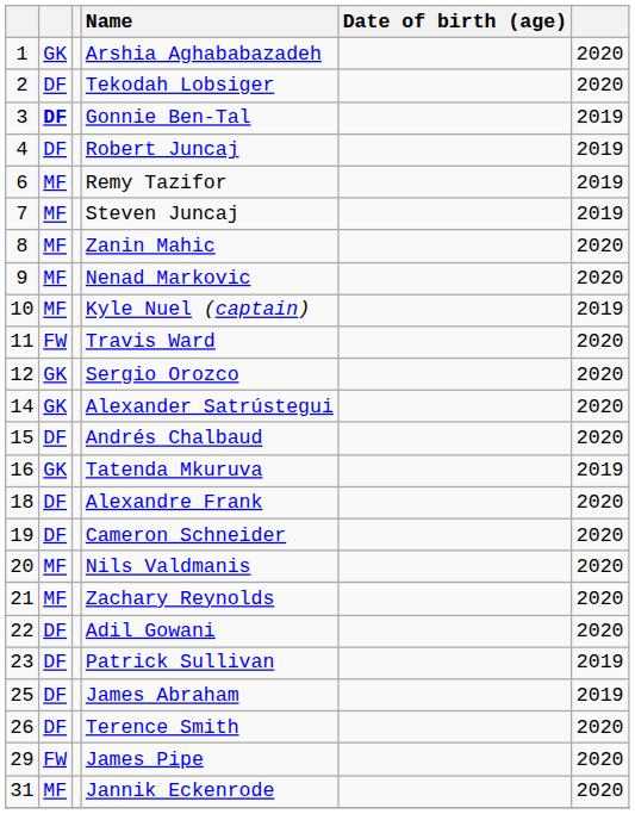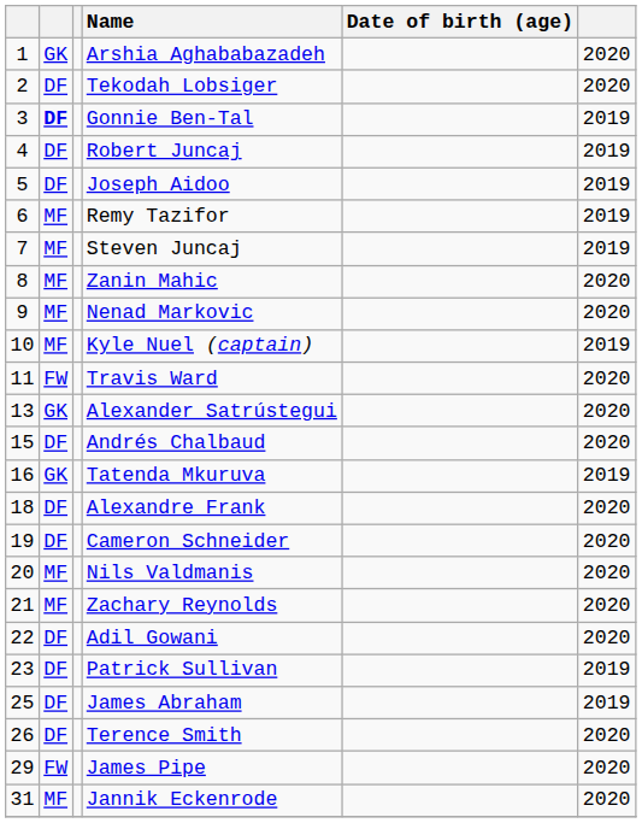 <table class="wikitable sortable" style="text-align:center;">
 <tr>
 <th></th>
 <th></th>
 <th></th>
 <th style="text-align:left;">Name</th>
 <th style="text-align:left;">Date of birth (age)</th>
 <th></th>
 </tr>
 <tr>
 <td>1</td>
 <td><a href='#'>GK</a></td>
 <td></td>
 <td data-sort-value="Aghababazadeh, Arshia" style="text-align:left;"><a href='#'>Arshia Aghababazadeh</a></td>
 <td style="text-align:left;"></td>
 <td>2020</td>
 </tr>
 <tr>
 <td>2</td>
 <td><a href='#'>DF</a></td>
 <td></td>
 <td data-sort-value="Lobsiger, Tekodah" style="text-align:left;"><a href='#'>Tekodah Lobsiger</a></td>
 <td style="text-align:left;"></td>
 <td>2020</td>
 </tr>
 <tr>
 <td>3</td>
 <td><strong><a href='#'>DF</a></strong></td>
 <td></td>
 <td data-sort-value="Ben-Tal, Gonnie" style="text-align:left;"><a href='#'>Gonnie Ben-Tal</a></td>
 <td style="text-align:left;"></td>
 <td>2019</td>
 </tr>
 <tr>
 <td>4</td>
 <td><a href='#'>DF</a></td>
 <td></td>
 <td data-sort-value="Juncaj, Robert" style="text-align:left;"><a href='#'>Robert Juncaj</a></td>
+<td style="text-align:left;"></td>
+<td>2019</td>
+</tr>
+<tr>
+<td>5</td>
+<td><a href='#'>DF</a></td>
+<td></td>
+<td data-sort-value="Aidoo, Joseph" style="text-align:left;"><a href='#'>Joseph Aidoo</a></td>
 <td style="text-align:left;"></td>
 <td>2019</td>
 </tr>
 <tr>
 <td>6</td>
 <td><a href='#'>MF</a></td>
 <td></td>
 <td data-sort-value="Tazifor, Remy" style="text-align:left;">Remy Tazifor</td>
 <td style="text-align:left;"></td>
 <td>2019</td>
 </tr>
 <tr>
 <td>7</td>
 <td><a href='#'>MF</a></td>
 <td></td>
 <td data-sort-value="Juncaj, Steven" style="text-align:left;">Steven Juncaj</td>
 <td style="text-align:left;"></td>
 <td>2019</td>
 </tr>
 <tr>
 <td>8</td>
 <td><a href='#'>MF</a></td>
 <td></td>
 <td data-sort-value="Mahic, Zanin" style="text-align:left;"><a href='#'>Zanin Mahic</a></td>
 <td style="text-align:left;"></td>
 <td>2020</td>
 </tr>
 <tr>
 <td>9</td>
 <td><a href='#'>MF</a></td>
 <td></td>
 <td data-sort-value="Markovic, Nenad" style="text-align:left;"><a href='#'>Nenad Markovic</a></td>
 <td style="text-align:left;"></td>
 <td>2020</td>
 </tr>
 <tr>
 <td>10</td>
 <td><a href='#'>MF</a></td>
 <td></td>
 <td data-sort-value="Nuel, Kyle" style="text-align:left;"><a href='#'>Kyle Nuel</a> <em>(<a href='#'>captain</a>)</em></td>
 <td style="text-align:left;"></td>
 <td>2019</td>
 </tr>
 <tr>
 <td>11</td>
 <td><a href='#'>FW</a></td>
 <td></td>
 <td data-sort-value="Ward, Travis" style="text-align:left;"><a href='#'>Travis Ward</a></td>
 <td style="text-align:left;"></td>
 <td>2020</td>
 </tr>
 <tr>
-<td>12</td>
-<td><a href='#'>GK</a></td>
-<td></td>
-<td data-sort-value="Orozco, Sergio" style="text-align:left;"><a href='#'>Sergio Orozco</a></td>
-<td style="text-align:left;"></td>
-<td>2020</td>
-</tr>
-<tr>
-<td>14</td>
+<td>13</td>
 <td><a href='#'>GK</a></td>
 <td></td>
 <td data-sort-value="Satrústegui, Alexander" style="text-align:left;"><a href='#'>Alexander Satrústegui</a></td>
 <td style="text-align:left;"></td>
 <td>2020</td>
 </tr>
 <tr>
 <td>15</td>
 <td><a href='#'>DF</a></td>
 <td></td>
 <td data-sort-value="Chalbaud, Andrés" style="text-align:left;"><a href='#'>Andrés Chalbaud</a></td>
 <td style="text-align:left;"></td>
 <td>2020</td>
 </tr>
 <tr>
 <td>16</td>
 <td><a href='#'>GK</a></td>
 <td></td>
 <td data-sort-value="Mkuruva, Tatenda" style="text-align:left;"><a href='#'>Tatenda Mkuruva</a></td>
 <td style="text-align:left;"></td>
 <td>2019</td>
 </tr>
 <tr>
 <td>18</td>
 <td><a href='#'>DF</a></td>
 <td></td>
 <td data-sort-value="Frank, Alexandre" style="text-align:left;"><a href='#'>Alexandre Frank</a></td>
 <td style="text-align:left;"></td>
 <td>2020</td>
 </tr>
 <tr>
 <td>19</td>
 <td><a href='#'>DF</a></td>
 <td></td>
 <td data-sort-value="Schneider, Cameron" style="text-align:left;"><a href='#'>Cameron Schneider</a></td>
 <td style="text-align:left;"></td>
 <td>2020</td>
 </tr>
 <tr>
 <td>20</td>
 <td><a href='#'>MF</a></td>
 <td></td>
 <td data-sort-value="Valdmanis, Nils" style="text-align:left;"><a href='#'>Nils Valdmanis</a></td>
 <td style="text-align:left;"></td>
 <td>2020</td>
 </tr>
 <tr>
 <td>21</td>
 <td><a href='#'>MF</a></td>
 <td></td>
 <td data-sort-value="Reynolds, Zachary" style="text-align:left;"><a href='#'>Zachary Reynolds</a></td>
 <td style="text-align:left;"></td>
 <td>2020</td>
 </tr>
 <tr>
 <td>22</td>
 <td><a href='#'>DF</a></td>
 <td></td>
 <td data-sort-value="Gowani, Adil" style="text-align:left;"><a href='#'>Adil Gowani</a></td>
 <td style="text-align:left;"></td>
 <td>2020</td>
 </tr>
 <tr>
 <td>23</td>
 <td><a href='#'>DF</a></td>
 <td></td>
 <td data-sort-value="Sullivan, Patrick" style="text-align:left;"><a href='#'>Patrick Sullivan</a></td>
 <td style="text-align:left;"></td>
 <td>2019</td>
 </tr>
 <tr>
 <td>25</td>
 <td><a href='#'>DF</a></td>
 <td></td>
 <td data-sort-value="Abraham, James" style="text-align:left;"><a href='#'>James Abraham</a></td>
 <td style="text-align:left;"></td>
 <td>2019</td>
 </tr>
 <tr>
 <td>26</td>
 <td><a href='#'>DF</a></td>
 <td></td>
 <td data-sort-value="Smith, Terence" style="text-align:left;"><a href='#'>Terence Smith</a></td>
 <td style="text-align:left;"></td>
 <td>2020</td>
 </tr>
 <tr>
 <td>29</td>
 <td><a href='#'>FW</a></td>
 <td></td>
 <td data-sort-value="Pipe, James" style="text-align:left;"><a href='#'>James Pipe</a></td>
 <td style="text-align:left;"></td>
 <td>2020</td>
 </tr>
 <tr>
 <td>31</td>
 <td><a href='#'>MF</a></td>
 <td></td>
 <td data-sort-value="Eckenrode, Jannik" style="text-align:left;"><a href='#'>Jannik Eckenrode</a></td>
 <td style="text-align:left;"></td>
 <td>2020</td>
 </tr>
 <tr>
 </tr>
 </table>
